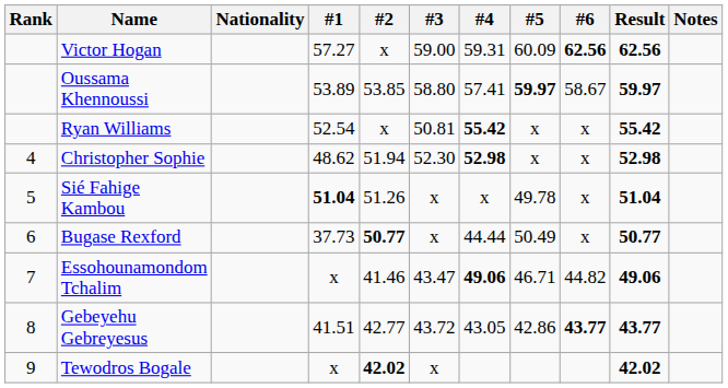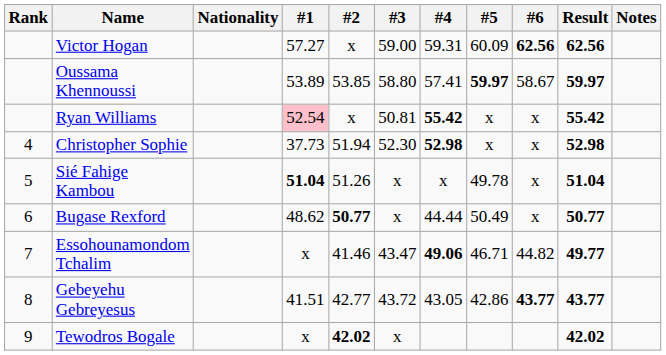 <table class="wikitable sortable" style="text-align:center">
 <tr>
 <th>Rank</th>
 <th>Name</th>
 <th>Nationality</th>
 <th>#1</th>
 <th>#2</th>
 <th>#3</th>
 <th>#4</th>
 <th>#5</th>
 <th>#6</th>
 <th>Result</th>
 <th>Notes</th>
 </tr>
 <tr>
 <td></td>
 <td align=left><a href='#'>Victor Hogan</a></td>
 <td align=left></td>
 <td>57.27</td>
 <td>x</td>
 <td>59.00</td>
 <td>59.31</td>
 <td>60.09</td>
 <td><strong>62.56</strong></td>
 <td><strong>62.56</strong></td>
 <td></td>
 </tr>
 <tr>
 <td></td>
 <td align=left><a href='#'>Oussama Khennoussi</a></td>
 <td align=left></td>
 <td>53.89</td>
 <td>53.85</td>
 <td>58.80</td>
 <td>57.41</td>
 <td><strong>59.97</strong></td>
 <td>58.67</td>
 <td><strong>59.97</strong></td>
 <td></td>
 </tr>
 <tr>
 <td></td>
 <td align=left><a href='#'>Ryan Williams</a></td>
 <td align=left></td>
-<td>52.54</td>
+<td style="background: pink;">52.54</td>
 <td>x</td>
 <td>50.81</td>
 <td><strong>55.42</strong></td>
 <td>x</td>
 <td>x</td>
 <td><strong>55.42</strong></td>
 <td></td>
 </tr>
 <tr>
 <td>4</td>
 <td align=left><a href='#'>Christopher Sophie</a></td>
 <td align=left></td>
-<td>48.62</td>
+<td>37.73</td>
 <td>51.94</td>
 <td>52.30</td>
 <td><strong>52.98</strong></td>
 <td>x</td>
 <td>x</td>
 <td><strong>52.98</strong></td>
 <td></td>
 </tr>
 <tr>
 <td>5</td>
 <td align=left><a href='#'>Sié Fahige Kambou</a></td>
 <td align=left></td>
 <td><strong>51.04</strong></td>
 <td>51.26</td>
 <td>x</td>
 <td>x</td>
 <td>49.78</td>
 <td>x</td>
 <td><strong>51.04</strong></td>
 <td></td>
 </tr>
 <tr>
 <td>6</td>
 <td align=left><a href='#'>Bugase Rexford</a></td>
 <td align=left></td>
-<td>37.73</td>
+<td>48.62</td>
 <td><strong>50.77</strong></td>
 <td>x</td>
 <td>44.44</td>
 <td>50.49</td>
 <td>x</td>
 <td><strong>50.77</strong></td>
 <td></td>
 </tr>
 <tr>
 <td>7</td>
 <td align=left><a href='#'>Essohounamondom Tchalim</a></td>
 <td align=left></td>
 <td>x</td>
 <td>41.46</td>
 <td>43.47</td>
 <td><strong>49.06</strong></td>
 <td>46.71</td>
 <td>44.82</td>
-<td><strong>49.06</strong></td>
+<td><strong>49.77</strong></td>
 <td></td>
 </tr>
 <tr>
 <td>8</td>
 <td align=left><a href='#'>Gebeyehu Gebreyesus</a></td>
 <td align=left></td>
 <td>41.51</td>
 <td>42.77</td>
 <td>43.72</td>
 <td>43.05</td>
 <td>42.86</td>
 <td><strong>43.77</strong></td>
 <td><strong>43.77</strong></td>
 <td></td>
 </tr>
 <tr>
 <td>9</td>
 <td align=left><a href='#'>Tewodros Bogale</a></td>
 <td align=left></td>
 <td>x</td>
 <td><strong>42.02</strong></td>
 <td>x</td>
 <td></td>
 <td></td>
 <td></td>
 <td><strong>42.02</strong></td>
 <td></td>
 </tr>
 </table>
